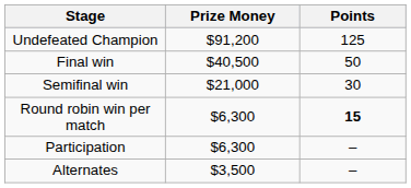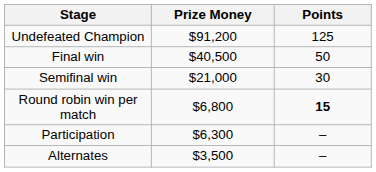 <table class=wikitable style=text-align:center style="margin:1em auto;">
 <tr bgcolor="#d1e4fd">
 <th width="170">Stage</th>
 <th width="140">Prize Money</th>
 <th width="110">Points</th>
 </tr>
 <tr align="center">
 <td>Undefeated Champion</td>
 <td>$91,200</td>
 <td>125</td>
 </tr>
 <tr align="center">
 <td>Final win</td>
 <td>$40,500</td>
 <td>50</td>
 </tr>
 <tr align="center">
 <td>Semifinal win</td>
 <td>$21,000</td>
 <td>30</td>
 </tr>
 <tr align="center">
 <td>Round robin win per match</td>
-<td>$6,300</td>
+<td>$6,800</td>
 <td><strong>15</strong></td>
 </tr>
 <tr align="center">
 <td>Participation</td>
 <td>$6,300</td>
 <td>–</td>
 </tr>
 <tr align="center">
 <td>Alternates</td>
 <td>$3,500</td>
 <td>–</td>
 </tr>
 </table>
